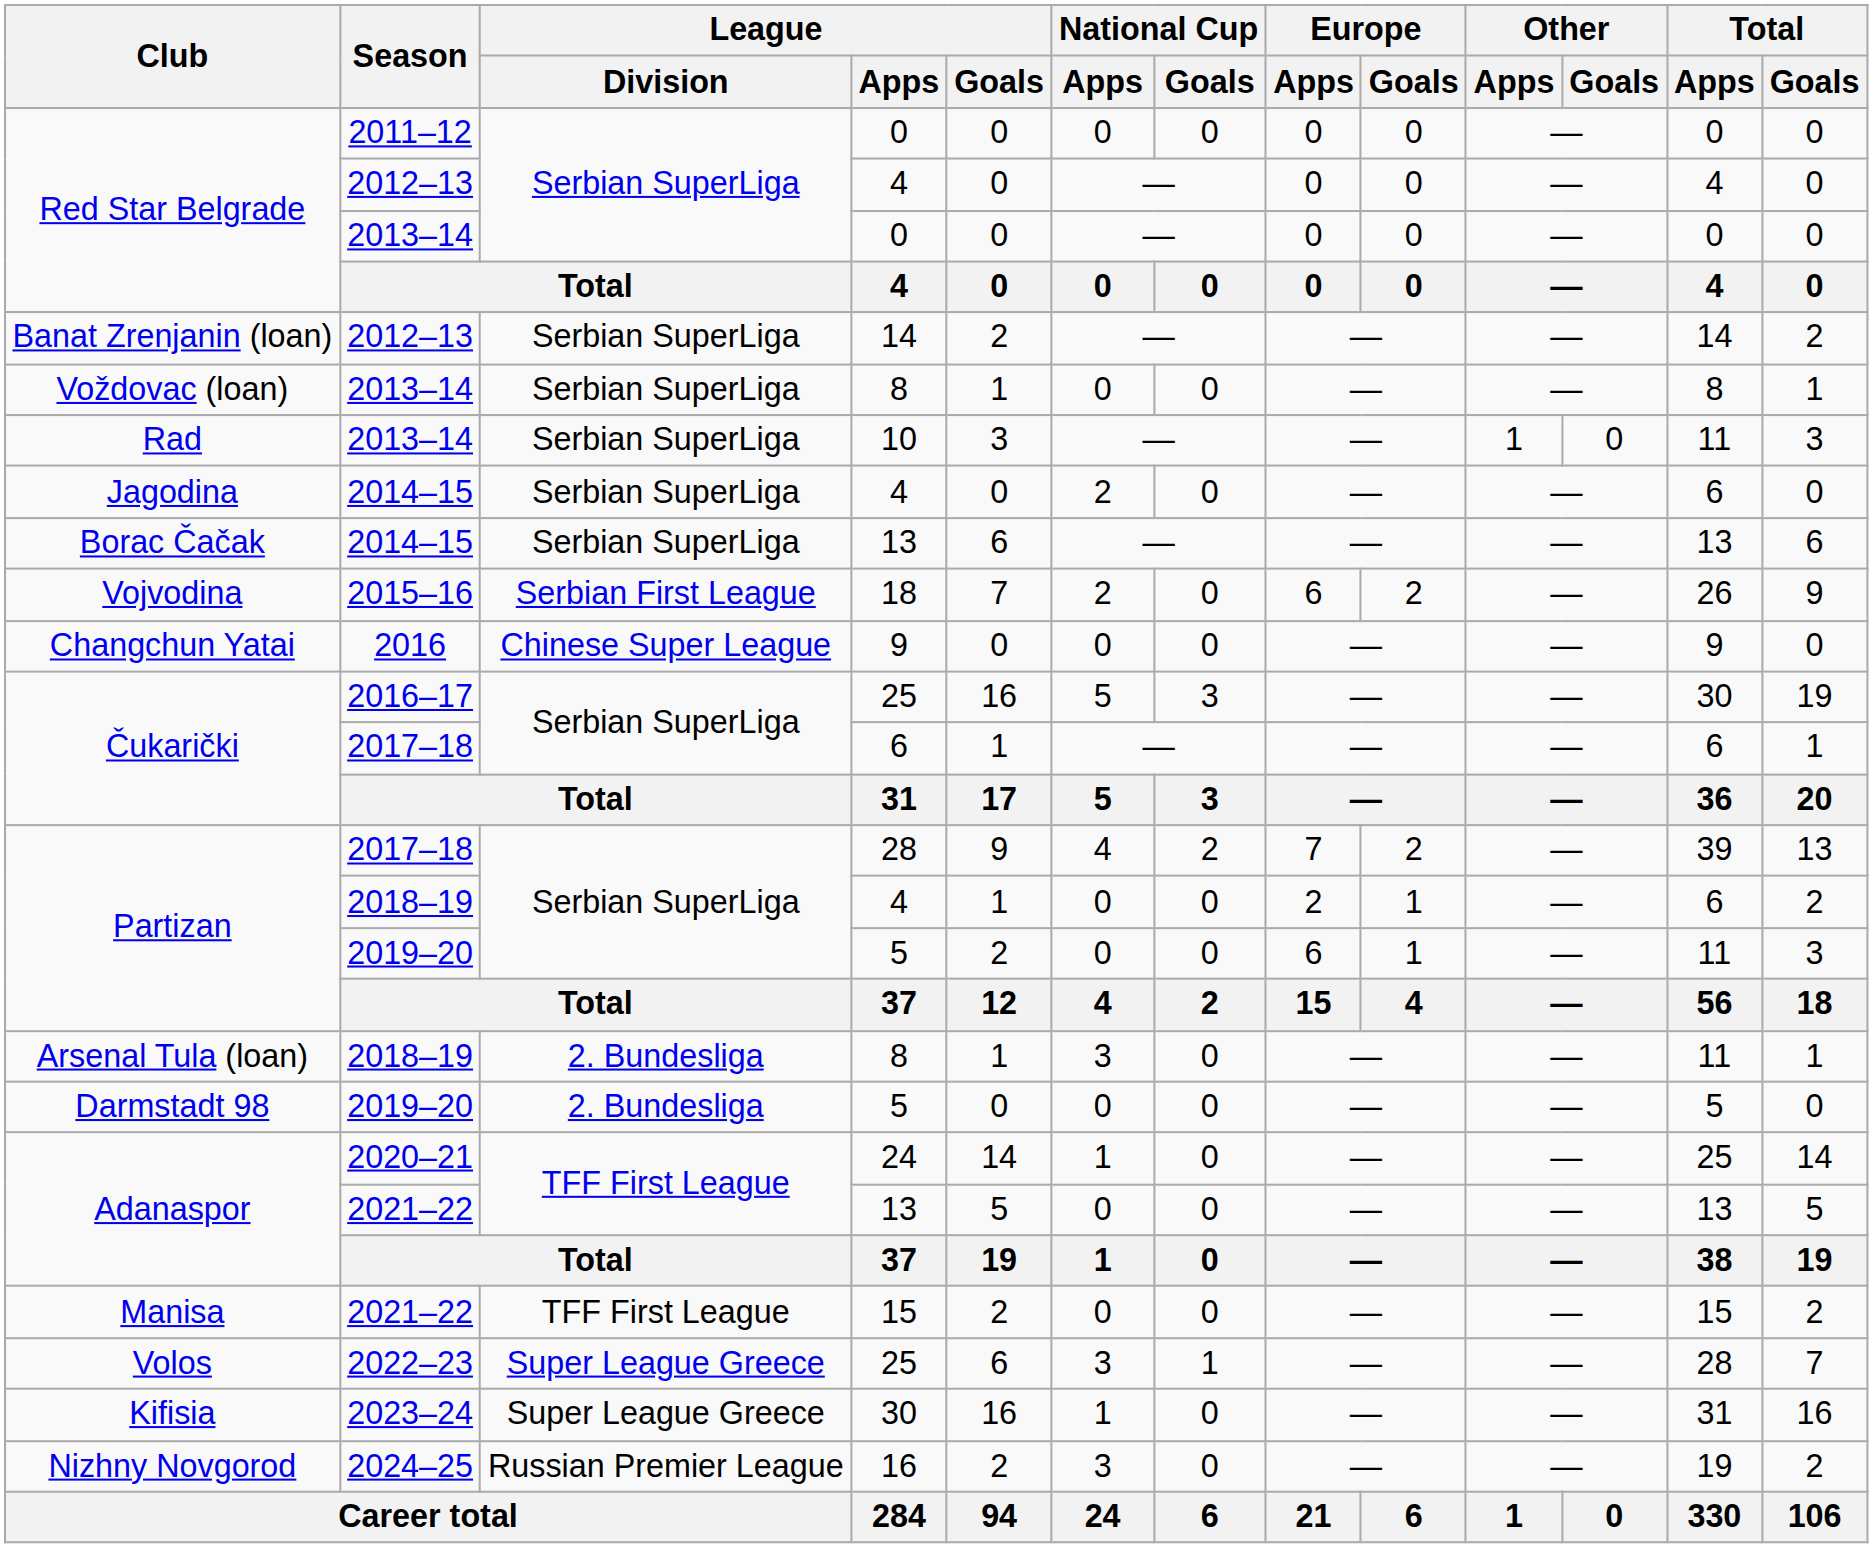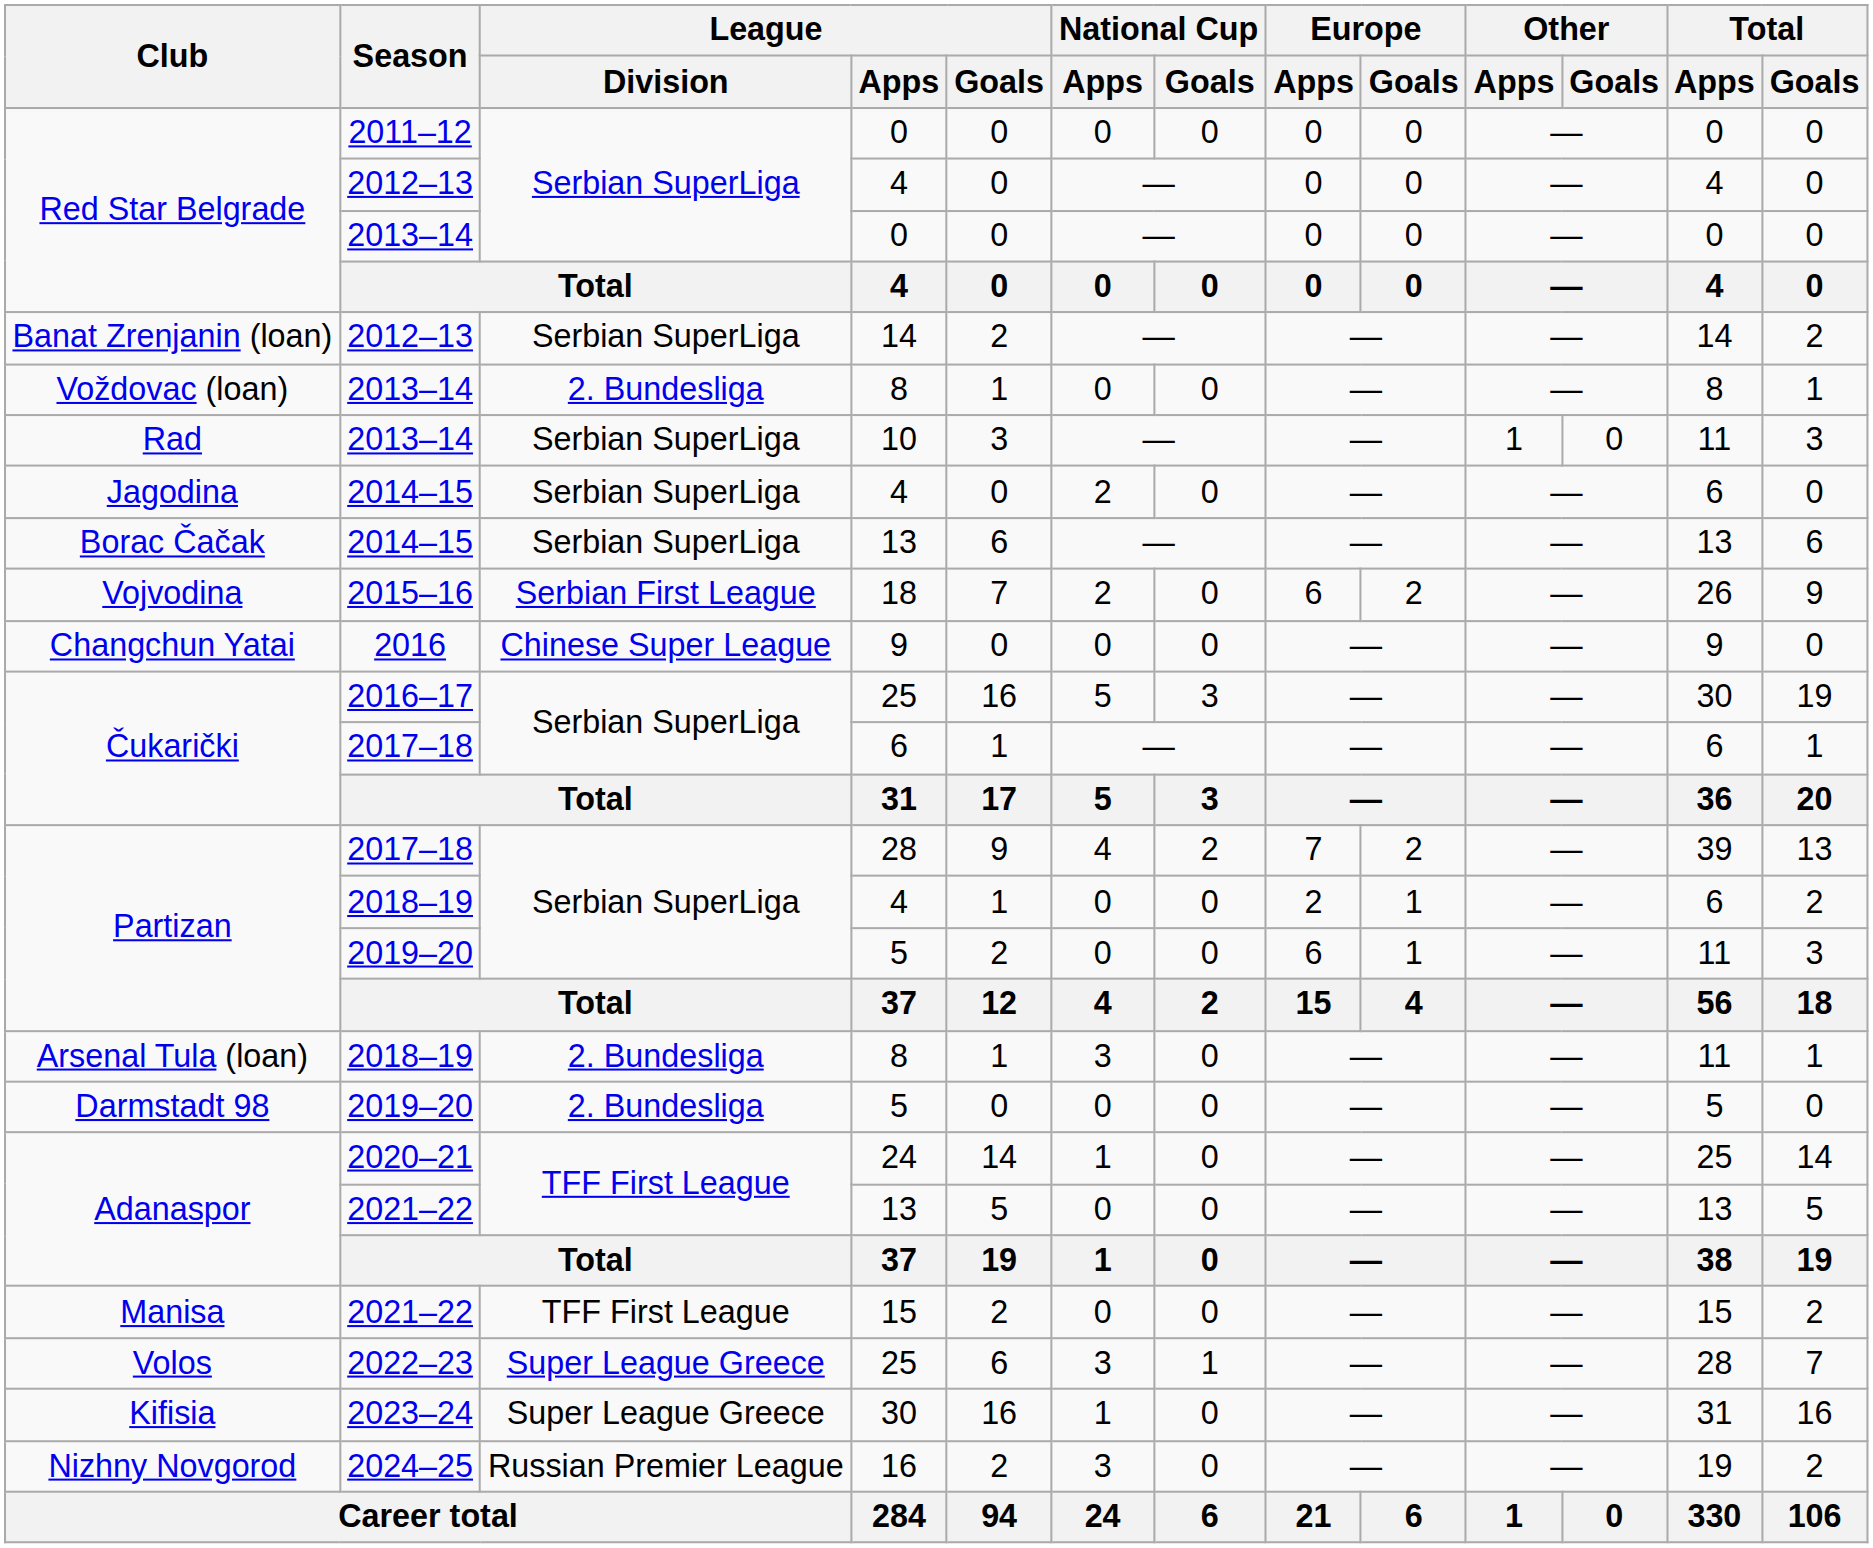 <table class="wikitable" style="text-align: center">
 <tr>
 <th rowspan="2">Club</th>
 <th rowspan="2">Season</th>
 <th colspan="3">League</th>
 <th colspan="2">National Cup</th>
 <th colspan="2">Europe</th>
 <th colspan="2">Other</th>
 <th colspan="2">Total</th>
 </tr>
 <tr>
 <th>Division</th>
 <th>Apps</th>
 <th>Goals</th>
 <th>Apps</th>
 <th>Goals</th>
 <th>Apps</th>
 <th>Goals</th>
 <th>Apps</th>
 <th>Goals</th>
 <th>Apps</th>
 <th>Goals</th>
 </tr>
 <tr>
 <td rowspan="4"><a href='#'>Red Star Belgrade</a></td>
 <td><a href='#'>2011–12</a></td>
 <td rowspan="3"><a href='#'>Serbian SuperLiga</a></td>
 <td>0</td>
 <td>0</td>
 <td>0</td>
 <td>0</td>
 <td>0</td>
 <td>0</td>
 <td colspan="2">—</td>
 <td>0</td>
 <td>0</td>
 </tr>
 <tr>
 <td><a href='#'>2012–13</a></td>
 <td>4</td>
 <td>0</td>
 <td colspan="2">—</td>
 <td>0</td>
 <td>0</td>
 <td colspan="2">—</td>
 <td>4</td>
 <td>0</td>
 </tr>
 <tr>
 <td><a href='#'>2013–14</a></td>
 <td>0</td>
 <td>0</td>
 <td colspan="2">—</td>
 <td>0</td>
 <td>0</td>
 <td colspan="2">—</td>
 <td>0</td>
 <td>0</td>
 </tr>
 <tr>
 <th colspan="2">Total</th>
 <th>4</th>
 <th>0</th>
 <th>0</th>
 <th>0</th>
 <th>0</th>
 <th>0</th>
 <th colspan="2">—</th>
 <th>4</th>
 <th>0</th>
 </tr>
 <tr>
 <td><a href='#'>Banat Zrenjanin</a> (loan)</td>
 <td><a href='#'>2012–13</a></td>
 <td>Serbian SuperLiga</td>
 <td>14</td>
 <td>2</td>
 <td colspan="2">—</td>
 <td colspan="2">—</td>
 <td colspan="2">—</td>
 <td>14</td>
 <td>2</td>
 </tr>
 <tr>
 <td><a href='#'>Voždovac</a> (loan)</td>
 <td><a href='#'>2013–14</a></td>
-<td>Serbian SuperLiga</td>
+<td><a href='#'>2. Bundesliga</a></td>
 <td>8</td>
 <td>1</td>
 <td>0</td>
 <td>0</td>
 <td colspan="2">—</td>
 <td colspan="2">—</td>
 <td>8</td>
 <td>1</td>
 </tr>
 <tr>
 <td><a href='#'>Rad</a></td>
 <td><a href='#'>2013–14</a></td>
 <td>Serbian SuperLiga</td>
 <td>10</td>
 <td>3</td>
 <td colspan="2">—</td>
 <td colspan="2">—</td>
 <td>1</td>
 <td>0</td>
 <td>11</td>
 <td>3</td>
 </tr>
 <tr>
 <td><a href='#'>Jagodina</a></td>
 <td><a href='#'>2014–15</a></td>
 <td>Serbian SuperLiga</td>
 <td>4</td>
 <td>0</td>
 <td>2</td>
 <td>0</td>
 <td colspan="2">—</td>
 <td colspan="2">—</td>
 <td>6</td>
 <td>0</td>
 </tr>
 <tr>
 <td><a href='#'>Borac Čačak</a></td>
 <td><a href='#'>2014–15</a></td>
 <td>Serbian SuperLiga</td>
 <td>13</td>
 <td>6</td>
 <td colspan="2">—</td>
 <td colspan="2">—</td>
 <td colspan="2">—</td>
 <td>13</td>
 <td>6</td>
 </tr>
 <tr>
 <td><a href='#'>Vojvodina</a></td>
 <td><a href='#'>2015–16</a></td>
 <td><a href='#'>Serbian First League</a></td>
 <td>18</td>
 <td>7</td>
 <td>2</td>
 <td>0</td>
 <td>6</td>
 <td>2</td>
 <td colspan="2">—</td>
 <td>26</td>
 <td>9</td>
 </tr>
 <tr>
 <td><a href='#'>Changchun Yatai</a></td>
 <td><a href='#'>2016</a></td>
 <td><a href='#'>Chinese Super League</a></td>
 <td>9</td>
 <td>0</td>
 <td>0</td>
 <td>0</td>
 <td colspan="2">—</td>
 <td colspan="2">—</td>
 <td>9</td>
 <td>0</td>
 </tr>
 <tr>
 <td rowspan="3"><a href='#'>Čukarički</a></td>
 <td><a href='#'>2016–17</a></td>
 <td rowspan="2">Serbian SuperLiga</td>
 <td>25</td>
 <td>16</td>
 <td>5</td>
 <td>3</td>
 <td colspan="2">—</td>
 <td colspan="2">—</td>
 <td>30</td>
 <td>19</td>
 </tr>
 <tr>
 <td><a href='#'>2017–18</a></td>
 <td>6</td>
 <td>1</td>
 <td colspan="2">—</td>
 <td colspan="2">—</td>
 <td colspan="2">—</td>
 <td>6</td>
 <td>1</td>
 </tr>
 <tr>
 <th colspan="2">Total</th>
 <th>31</th>
 <th>17</th>
 <th>5</th>
 <th>3</th>
 <th colspan="2">—</th>
 <th colspan="2">—</th>
 <th>36</th>
 <th>20</th>
 </tr>
 <tr>
 <td rowspan="4"><a href='#'>Partizan</a></td>
 <td><a href='#'>2017–18</a></td>
 <td rowspan="3">Serbian SuperLiga</td>
 <td>28</td>
 <td>9</td>
 <td>4</td>
 <td>2</td>
 <td>7</td>
 <td>2</td>
 <td colspan="2">—</td>
 <td>39</td>
 <td>13</td>
 </tr>
 <tr>
 <td><a href='#'>2018–19</a></td>
 <td>4</td>
 <td>1</td>
 <td>0</td>
 <td>0</td>
 <td>2</td>
 <td>1</td>
 <td colspan="2">—</td>
 <td>6</td>
 <td>2</td>
 </tr>
 <tr>
 <td><a href='#'>2019–20</a></td>
 <td>5</td>
 <td>2</td>
 <td>0</td>
 <td>0</td>
 <td>6</td>
 <td>1</td>
 <td colspan="2">—</td>
 <td>11</td>
 <td>3</td>
 </tr>
 <tr>
 <th colspan="2">Total</th>
 <th>37</th>
 <th>12</th>
 <th>4</th>
 <th>2</th>
 <th>15</th>
 <th>4</th>
 <th colspan="2">—</th>
 <th>56</th>
 <th>18</th>
 </tr>
 <tr>
 <td><a href='#'>Arsenal Tula</a> (loan)</td>
 <td><a href='#'>2018–19</a></td>
 <td><a href='#'>2. Bundesliga</a></td>
 <td>8</td>
 <td>1</td>
 <td>3</td>
 <td>0</td>
 <td colspan="2">—</td>
 <td colspan="2">—</td>
 <td>11</td>
 <td>1</td>
 </tr>
 <tr>
 <td><a href='#'>Darmstadt 98</a></td>
 <td><a href='#'>2019–20</a></td>
 <td><a href='#'>2. Bundesliga</a></td>
 <td>5</td>
 <td>0</td>
 <td>0</td>
 <td>0</td>
 <td colspan="2">—</td>
 <td colspan="2">—</td>
 <td>5</td>
 <td>0</td>
 </tr>
 <tr>
 <td rowspan="3"><a href='#'>Adanaspor</a></td>
 <td><a href='#'>2020–21</a></td>
 <td rowspan="2"><a href='#'>TFF First League</a></td>
 <td>24</td>
 <td>14</td>
 <td>1</td>
 <td>0</td>
 <td colspan="2">—</td>
 <td colspan="2">—</td>
 <td>25</td>
 <td>14</td>
 </tr>
 <tr>
 <td><a href='#'>2021–22</a></td>
 <td>13</td>
 <td>5</td>
 <td>0</td>
 <td>0</td>
 <td colspan="2">—</td>
 <td colspan="2">—</td>
 <td>13</td>
 <td>5</td>
 </tr>
 <tr>
 <th colspan="2">Total</th>
 <th>37</th>
 <th>19</th>
 <th>1</th>
 <th>0</th>
 <th colspan="2">—</th>
 <th colspan="2">—</th>
 <th>38</th>
 <th>19</th>
 </tr>
 <tr>
 <td><a href='#'>Manisa</a></td>
 <td><a href='#'>2021–22</a></td>
 <td>TFF First League</td>
 <td>15</td>
 <td>2</td>
 <td>0</td>
 <td>0</td>
 <td colspan="2">—</td>
 <td colspan="2">—</td>
 <td>15</td>
 <td>2</td>
 </tr>
 <tr>
 <td><a href='#'>Volos</a></td>
 <td><a href='#'>2022–23</a></td>
 <td><a href='#'>Super League Greece</a></td>
 <td>25</td>
 <td>6</td>
 <td>3</td>
 <td>1</td>
 <td colspan="2">—</td>
 <td colspan="2">—</td>
 <td>28</td>
 <td>7</td>
 </tr>
 <tr>
 <td><a href='#'>Kifisia</a></td>
 <td><a href='#'>2023–24</a></td>
 <td>Super League Greece</td>
 <td>30</td>
 <td>16</td>
 <td>1</td>
 <td>0</td>
 <td colspan="2">—</td>
 <td colspan="2">—</td>
 <td>31</td>
 <td>16</td>
 </tr>
 <tr>
 <td><a href='#'>Nizhny Novgorod</a></td>
 <td><a href='#'>2024–25</a></td>
 <td>Russian Premier League</td>
 <td>16</td>
 <td>2</td>
 <td>3</td>
 <td>0</td>
 <td colspan="2">—</td>
 <td colspan="2">—</td>
 <td>19</td>
 <td>2</td>
 </tr>
 <tr>
 <th colspan="3">Career total</th>
 <th>284</th>
 <th>94</th>
 <th>24</th>
 <th>6</th>
 <th>21</th>
 <th>6</th>
 <th>1</th>
 <th>0</th>
 <th>330</th>
 <th>106</th>
 </tr>
 </table>
